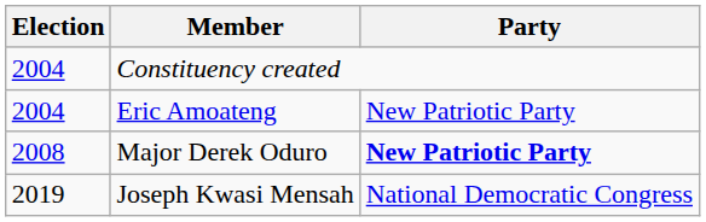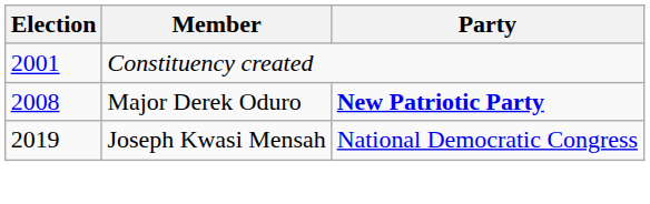 <table class="wikitable">
 <tr>
 <th>Election</th>
 <th>Member</th>
 <th>Party</th>
 </tr>
 <tr>
-<td><a href='#'>2004</a></td>
+<td><a href='#'>2001</a></td>
 <td colspan="2"><em>Constituency created</em></td>
-</tr>
-<tr>
-<td><a href='#'>2004</a></td>
-<td><a href='#'>Eric Amoateng</a></td>
-<td><a href='#'>New Patriotic Party</a></td>
 </tr>
 <tr>
 <td><a href='#'>2008</a></td>
 <td>Major Derek Oduro</td>
 <td><strong><a href='#'>New Patriotic Party</a></strong></td>
 </tr>
 <tr>
 <td>2019</td>
 <td>Joseph Kwasi Mensah</td>
 <td><a href='#'>National Democratic Congress</a></td>
 </tr>
 </table>
